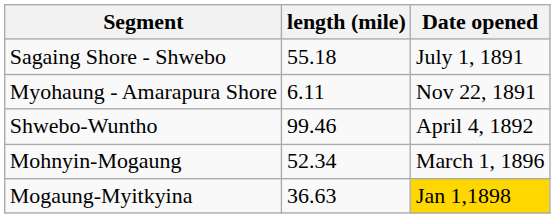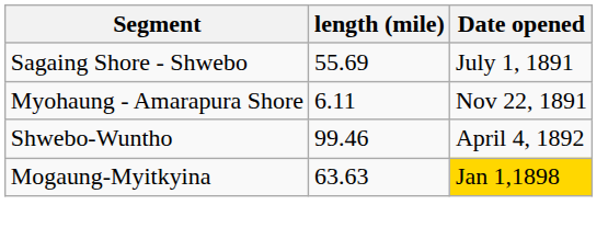 <table class="wikitable">
 <tr>
 <th>Segment</th>
 <th>length (mile)</th>
 <th>Date opened</th>
 </tr>
 <tr>
 <td>Sagaing Shore - Shwebo</td>
-<td>55.18</td>
+<td>55.69</td>
 <td>July 1, 1891</td>
 </tr>
 <tr>
 <td>Myohaung - Amarapura Shore</td>
 <td>6.11</td>
 <td>Nov 22, 1891</td>
 </tr>
 <tr>
 <td>Shwebo-Wuntho</td>
 <td>99.46</td>
 <td>April 4, 1892</td>
 </tr>
 <tr>
-<td>Mohnyin-Mogaung</td>
-<td>52.34</td>
-<td>March 1, 1896</td>
-</tr>
-<tr>
 <td>Mogaung-Myitkyina</td>
-<td>36.63</td>
+<td>63.63</td>
 <td style="background: gold;">Jan 1,1898</td>
 </tr>
 </table>
